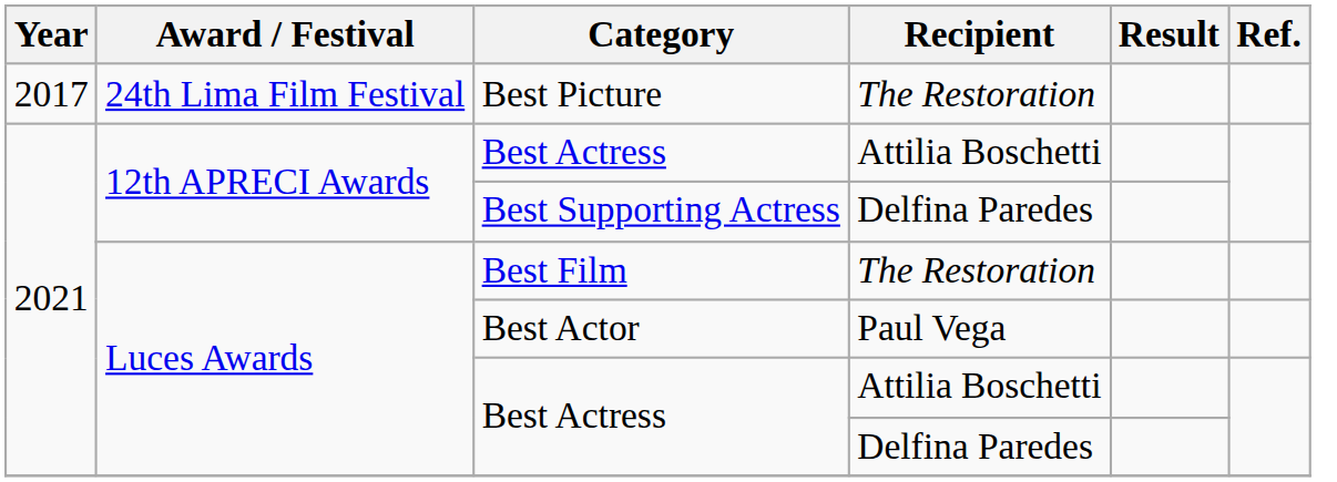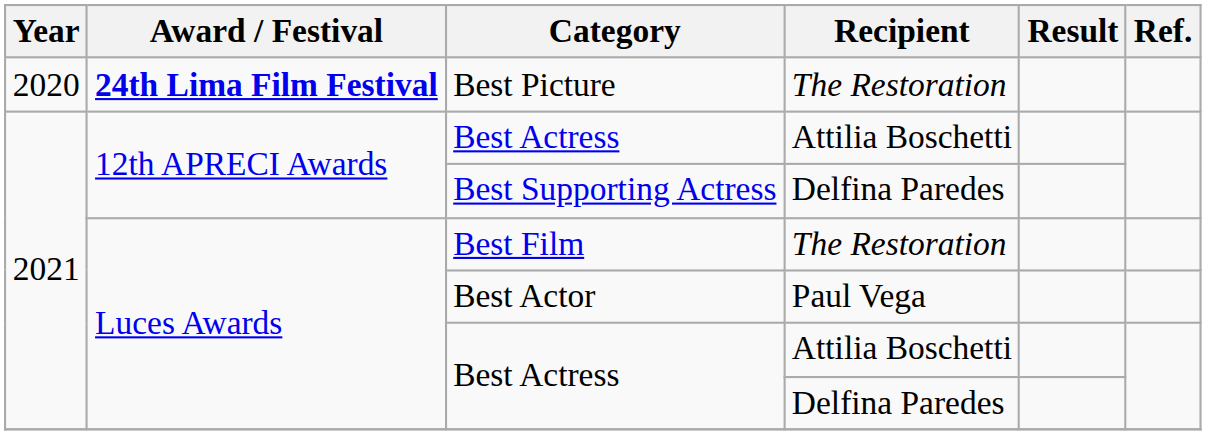 <table class="wikitable">
 <tr>
 <th>Year</th>
 <th>Award / Festival</th>
 <th>Category</th>
 <th>Recipient</th>
 <th>Result</th>
 <th>Ref.</th>
 </tr>
 <tr>
-<td>2017</td>
-<td><a href='#'>24th Lima Film Festival</a></td>
+<td>2020</td>
+<td><strong><a href='#'>24th Lima Film Festival</a></strong></td>
 <td>Best Picture</td>
 <td><em>The Restoration</em></td>
 <td></td>
 <td></td>
 </tr>
 <tr>
 <td rowspan="6">2021</td>
 <td rowspan="2"><a href='#'>12th APRECI Awards</a></td>
 <td><a href='#'>Best Actress</a></td>
 <td>Attilia Boschetti</td>
 <td></td>
 <td rowspan="2"></td>
 </tr>
 <tr>
 <td><a href='#'>Best Supporting Actress</a></td>
 <td>Delfina Paredes</td>
 <td></td>
 </tr>
 <tr>
 <td rowspan="4"><a href='#'>Luces Awards</a></td>
 <td><a href='#'>Best Film</a></td>
 <td><em>The Restoration</em></td>
 <td></td>
 <td></td>
 </tr>
 <tr>
 <td>Best Actor</td>
 <td>Paul Vega</td>
 <td></td>
 <td></td>
 </tr>
 <tr>
 <td rowspan="2">Best Actress</td>
 <td>Attilia Boschetti</td>
 <td></td>
 <td rowspan="2"></td>
 </tr>
 <tr>
 <td>Delfina Paredes</td>
 <td></td>
 </tr>
 <tr>
 </tr>
 </table>
